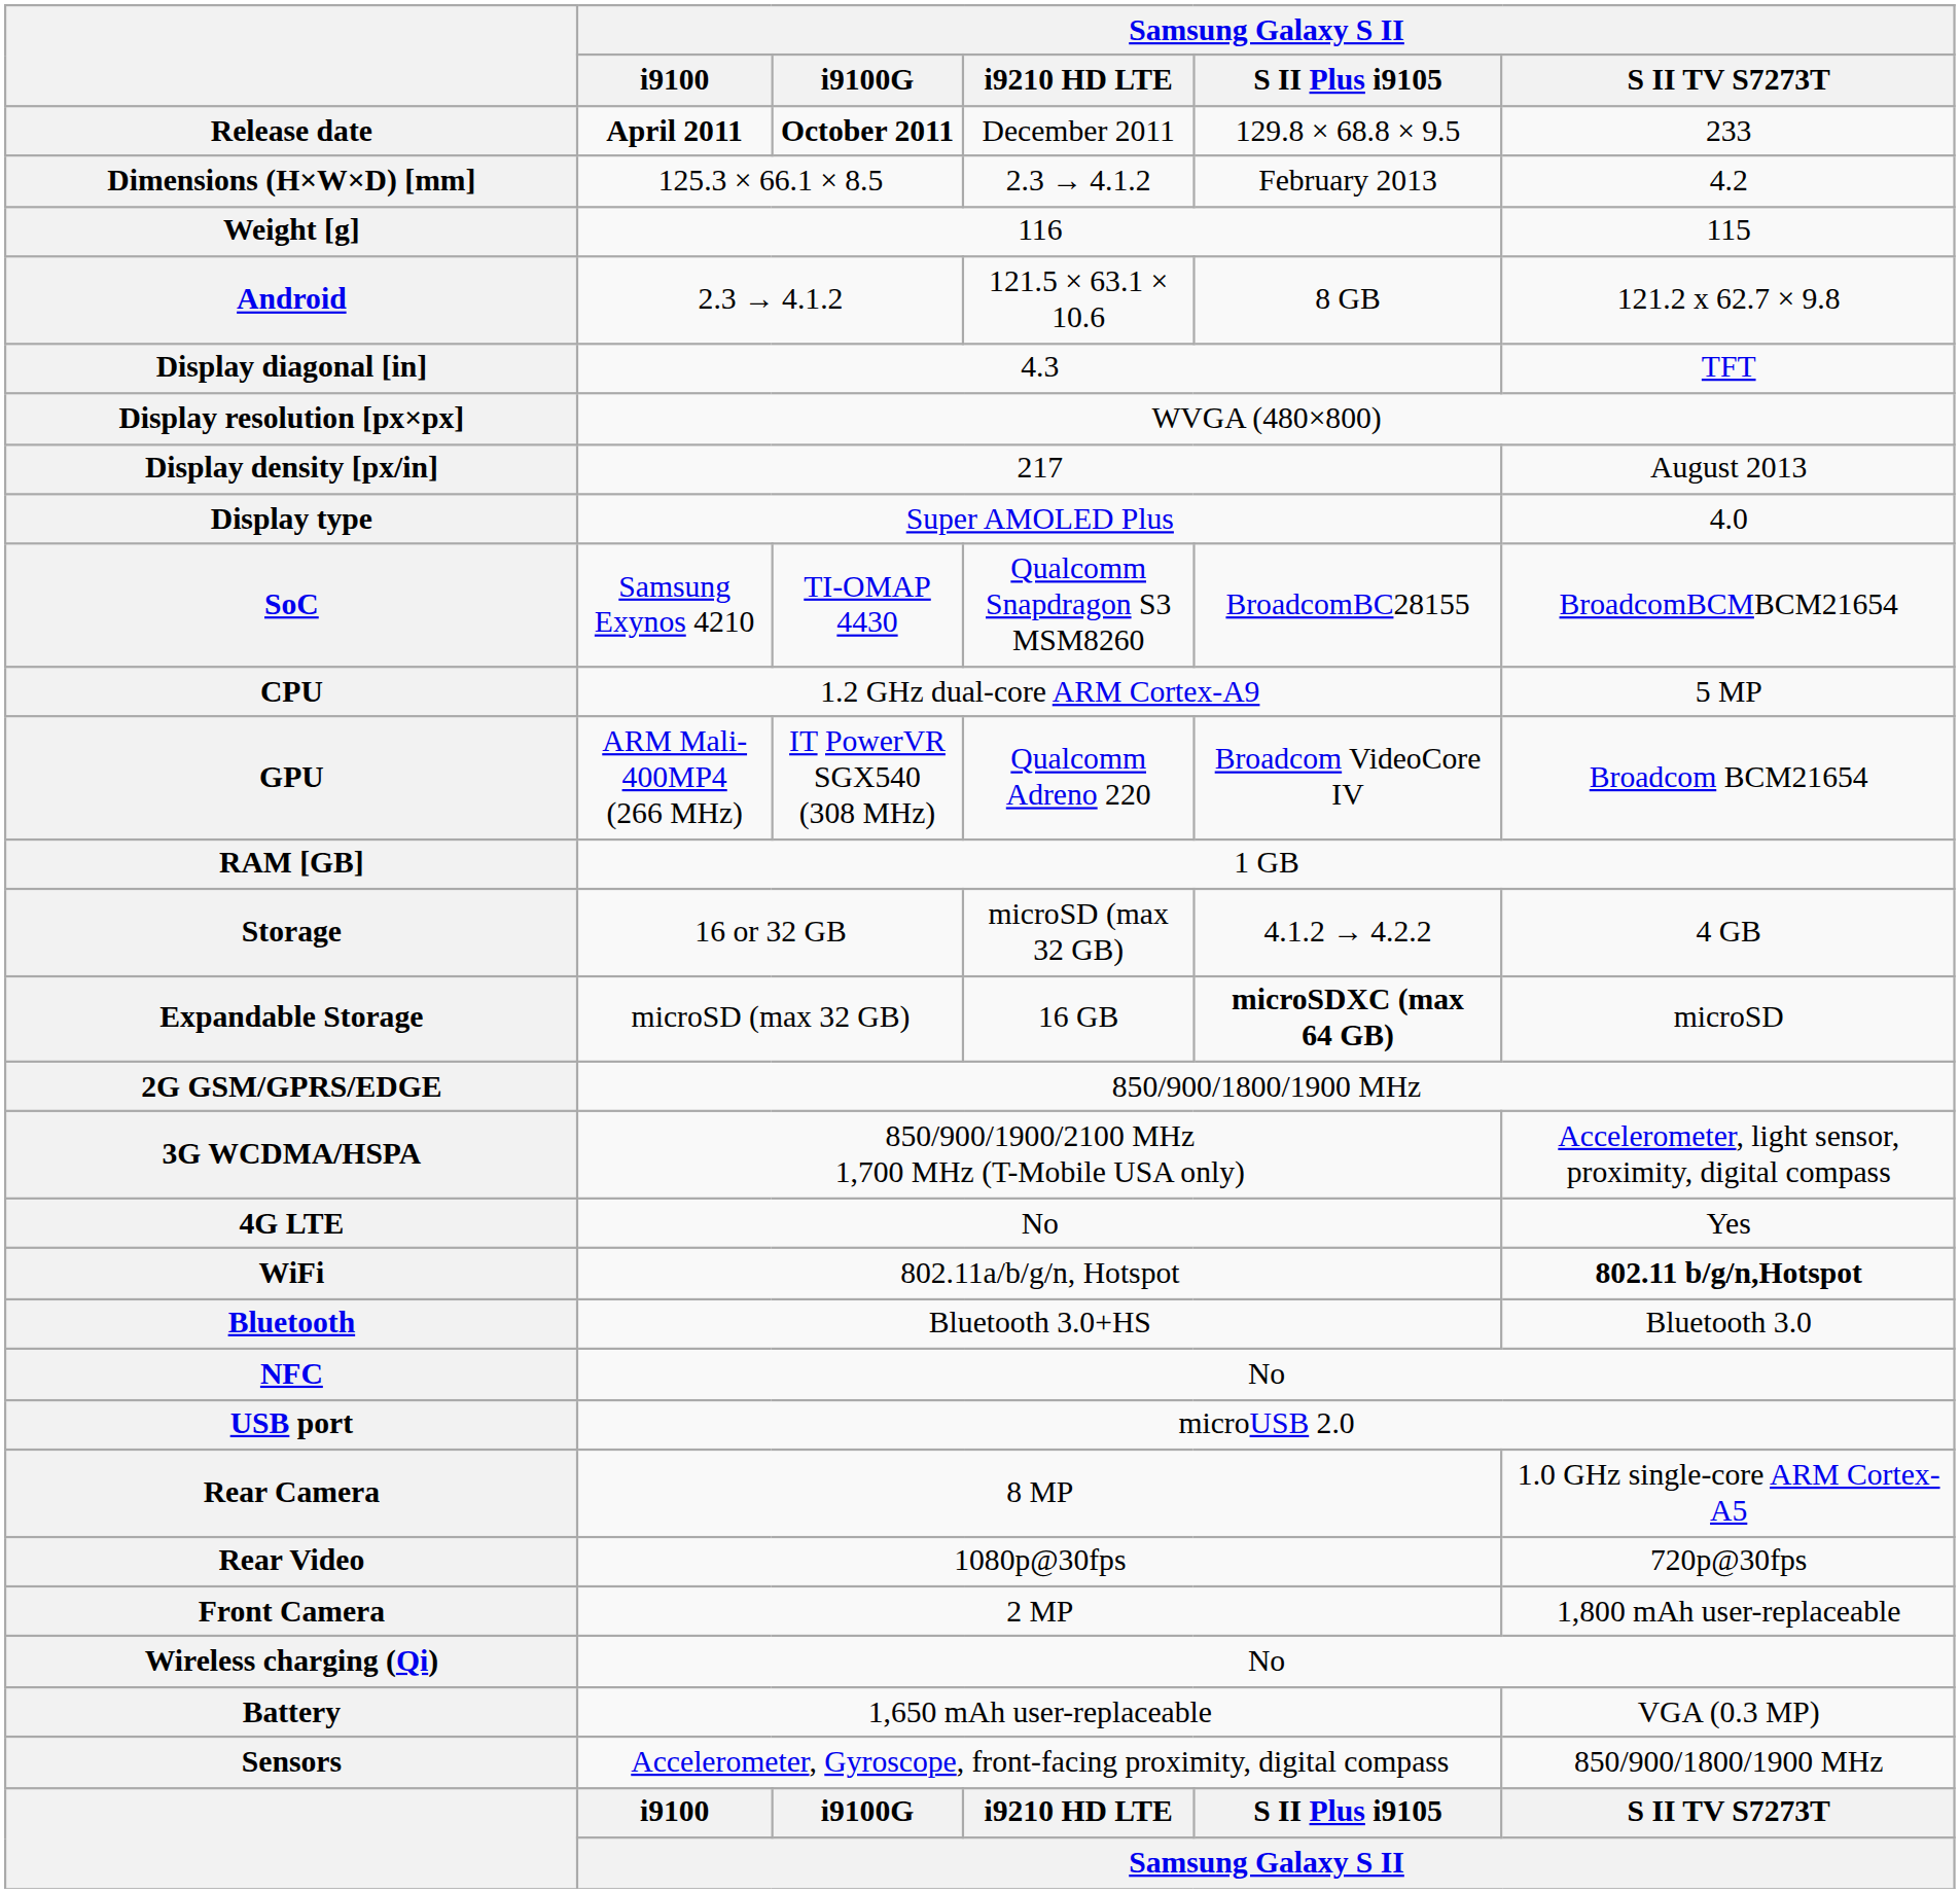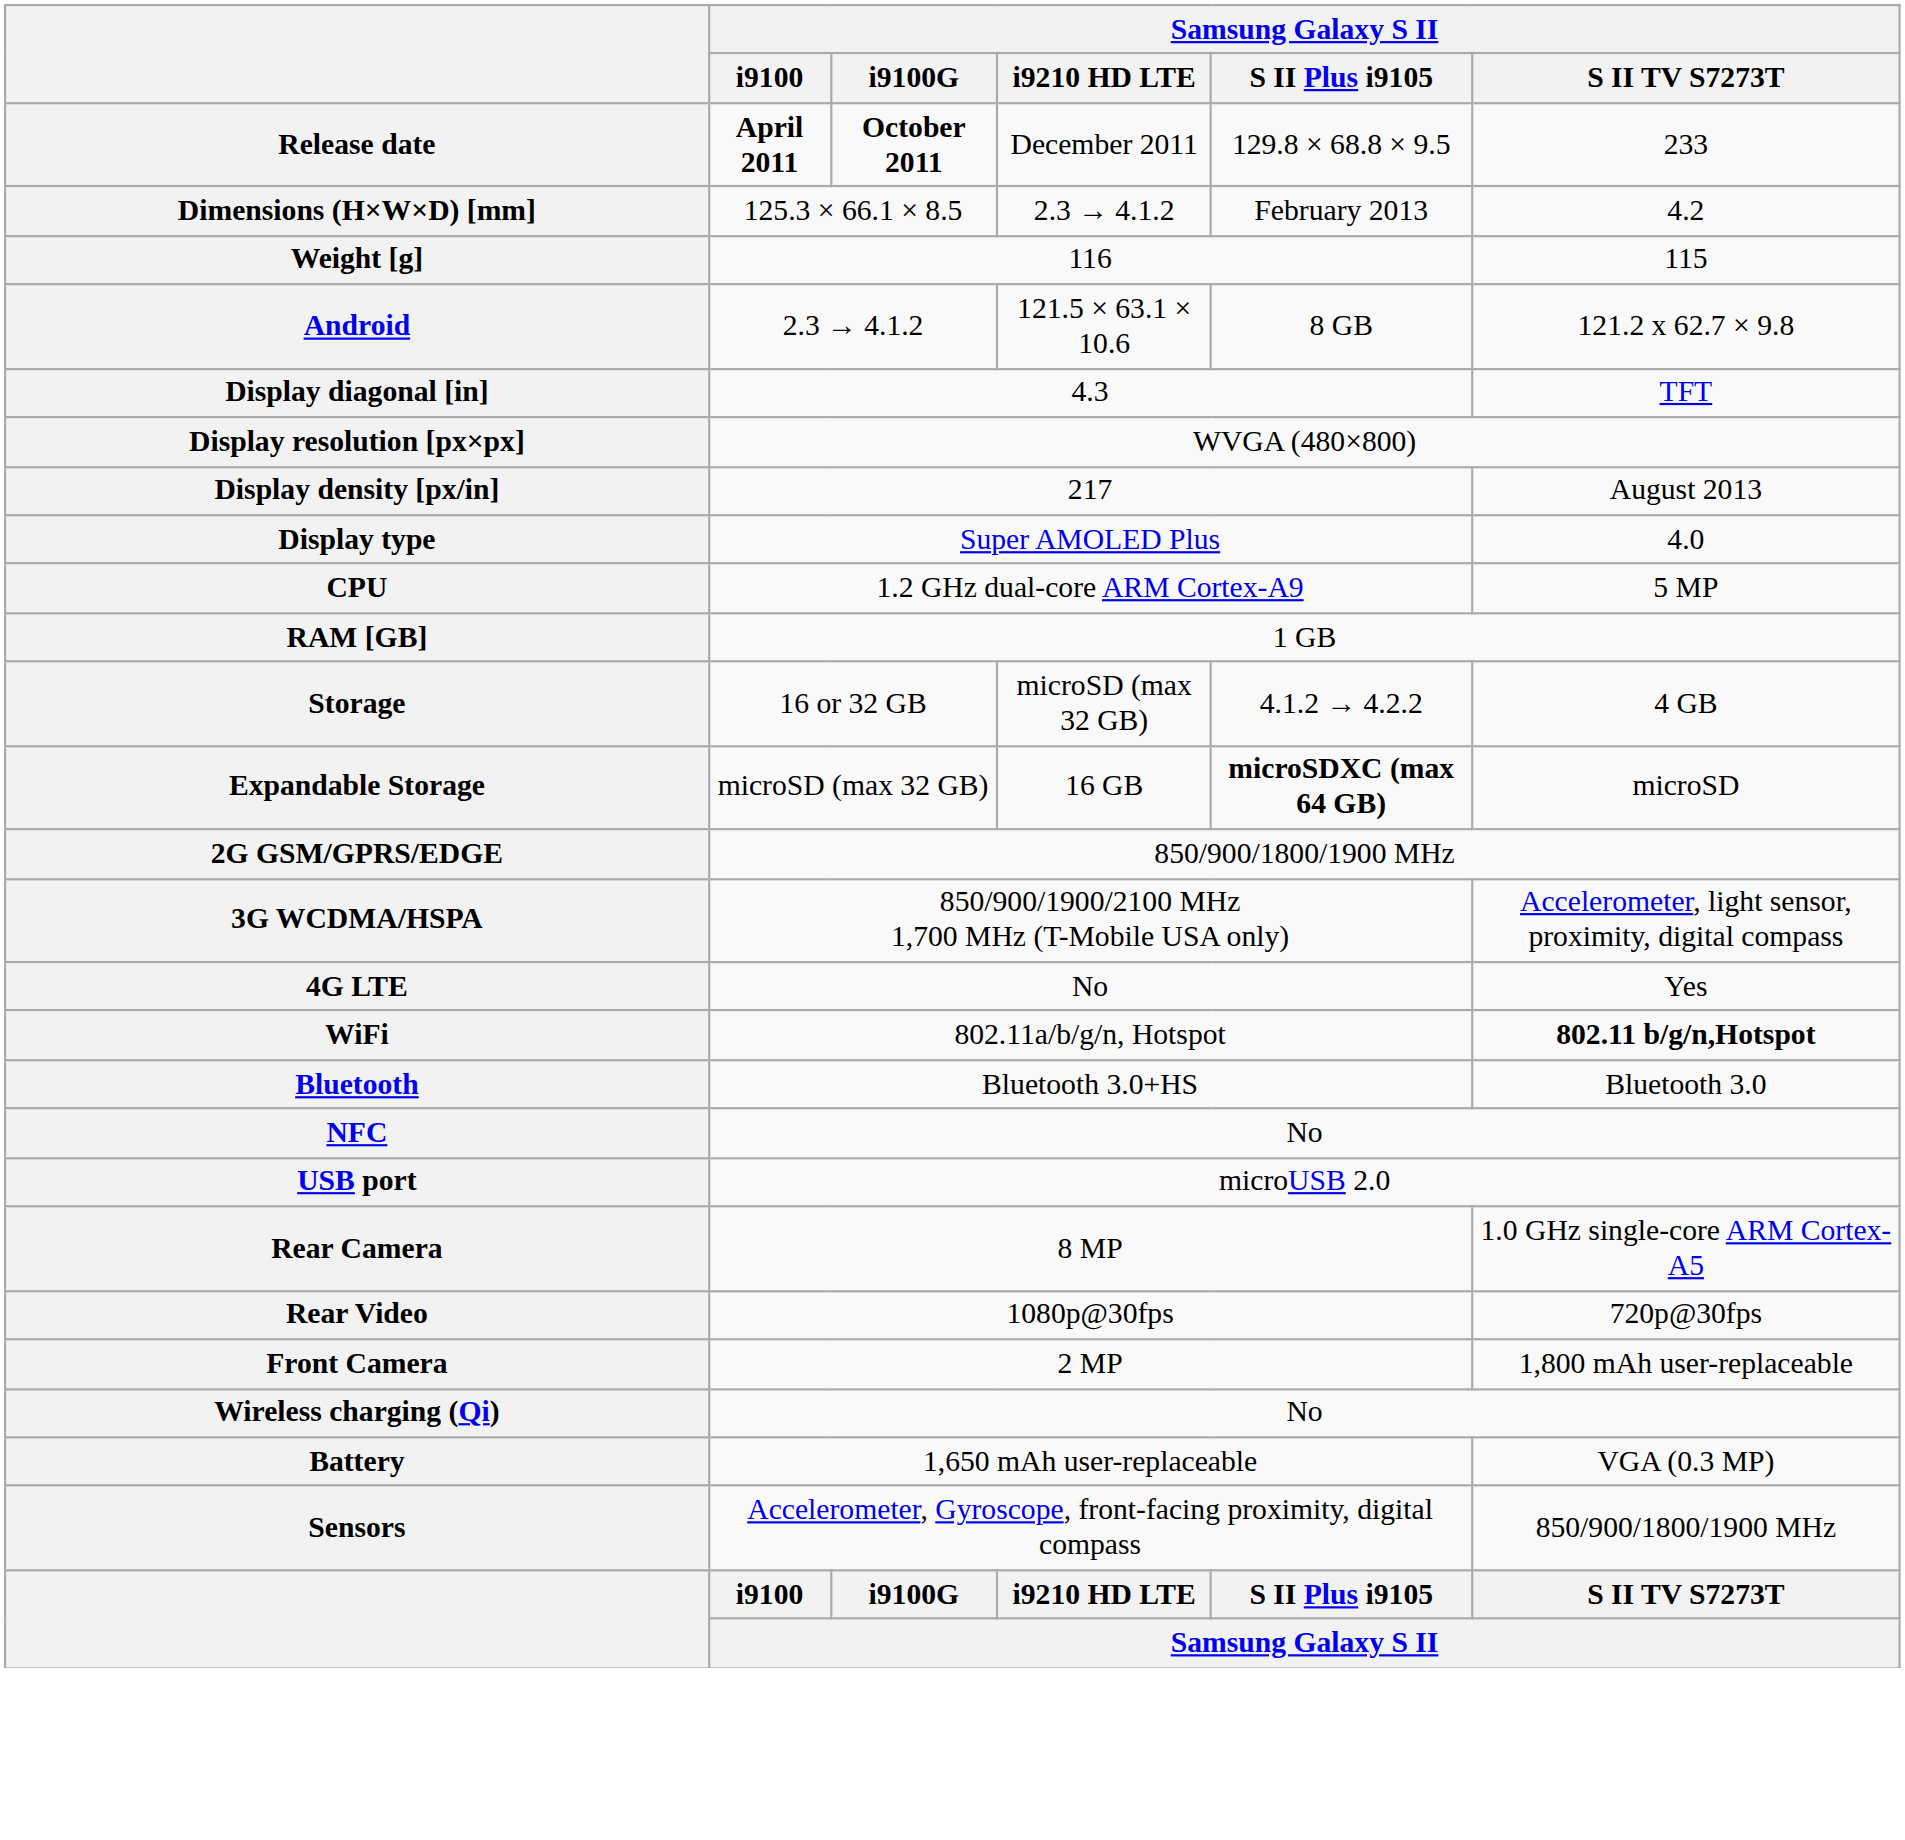 <table class="wikitable" style="text-align: center; font-size:85%">
 <tr>
 <th width="8%" rowspan="2"></th>
 <th width="8%" colspan="5"><a href='#'>Samsung Galaxy S II</a></th>
 </tr>
 <tr>
 <th>i9100</th>
 <th>i9100G</th>
 <th>i9210 HD LTE</th>
 <th>S II <a href='#'>Plus</a> i9105</th>
 <th>S II TV S7273T</th>
 </tr>
 <tr>
 <th>Release date</th>
 <td colspan="1"><strong>April 2011</strong></td>
 <td colspan="1"><strong>October 2011</strong></td>
 <td colspan="1">December 2011</td>
 <td colspan="1">129.8 × 68.8 × 9.5</td>
 <td colspan="1">233</td>
 </tr>
 <tr>
 <th title="height × width × depth, all in millimetres">Dimensions (H×W×D) [mm]</th>
 <td colspan="2">125.3 × 66.1 × 8.5</td>
 <td colspan="1">2.3 → 4.1.2</td>
 <td colspan="1">February 2013</td>
 <td colspan="1">4.2</td>
 </tr>
 <tr>
 <th title="weight with battery in grams">Weight [g]</th>
 <td colspan="4">116</td>
 <td colspan="1">115</td>
 </tr>
 <tr>
 <th title="Operating System"><a href='#'>Android</a></th>
 <td colspan="2">2.3 → 4.1.2</td>
 <td colspan="1">121.5 × 63.1 × 10.6</td>
 <td colspan="1">8 GB</td>
 <td colspan="1">121.2 x 62.7 × 9.8</td>
 </tr>
 <tr>
 <th>Display diagonal [in]</th>
 <td colspan="4">4.3</td>
 <td colspan="1"><a href='#'>TFT</a></td>
 </tr>
 <tr>
 <th>Display resolution [px×px]</th>
 <td colspan="5">WVGA (480×800)</td>
 </tr>
 <tr>
 <th>Display density [px/in]</th>
 <td colspan="4">217</td>
 <td colspan="1">August 2013</td>
 </tr>
 <tr>
 <th>Display type</th>
 <td colspan="4"><a href='#'>Super AMOLED Plus</a></td>
 <td colspan="1">4.0</td>
 </tr>
 <tr>
-<th><a href='#'>SoC</a></th>
-<td colspan="1"><a href='#'>Samsung Exynos</a> 4210</td>
-<td colspan="1"><a href='#'>TI-OMAP 4430</a></td>
-<td colspan="1"><a href='#'>Qualcomm Snapdragon</a> S3 MSM8260</td>
-<td colspan="1"><a href='#'>BroadcomBC</a>28155</td>
-<td colspan="1"><a href='#'>BroadcomBCM</a>BCM21654</td>
-</tr>
-<tr>
 <th>CPU</th>
 <td colspan="4">1.2 GHz dual-core <a href='#'>ARM Cortex-A9</a></td>
 <td colspan="1">5 MP</td>
-</tr>
-<tr>
-<th>GPU</th>
-<td colspan="1"><a href='#'>ARM Mali-400MP4</a> <br>(266 MHz)</td>
-<td colspan="1"><a href='#'>IT</a> <a href='#'>PowerVR</a> SGX540<br> (308 MHz)</td>
-<td colspan="1"><a href='#'>Qualcomm Adreno</a> 220</td>
-<td colspan="1"><a href='#'>Broadcom</a> VideoCore IV</td>
-<td colspan="1"><a href='#'>Broadcom</a> BCM21654</td>
 </tr>
 <tr>
 <th>RAM [GB]</th>
 <td colspan="5">1 GB</td>
 </tr>
 <tr>
 <th>Storage</th>
 <td colspan="2">16 or 32 GB</td>
 <td colspan="1">microSD (max 32 GB)</td>
 <td colspan="1">4.1.2 → 4.2.2</td>
 <td colspan="1">4 GB</td>
 </tr>
 <tr>
 <th>Expandable Storage</th>
 <td colspan="2">microSD (max 32 GB)</td>
 <td colspan="1">16 GB</td>
 <td colspan="1"><strong>microSDXC (max 64 GB)</strong></td>
 <td colspan="1">microSD</td>
 </tr>
 <tr>
 <th>2G GSM/GPRS/EDGE</th>
 <td colspan="5">850/900/1800/1900 MHz</td>
 </tr>
 <tr>
 <th>3G WCDMA/HSPA</th>
 <td colspan="4">850/900/1900/2100 MHz<br>1,700 MHz (T-Mobile USA only)</td>
 <td colspan="1"><a href='#'>Accelerometer</a>, light sensor, proximity, digital compass</td>
 </tr>
 <tr>
 <th>4G LTE</th>
 <td colspan="4">No</td>
 <td colspan="1">Yes</td>
 </tr>
 <tr>
 <th>WiFi</th>
 <td colspan="4">802.11a/b/g/n, Hotspot</td>
 <td colspan="1"><strong>802.11 b/g/n,Hotspot</strong></td>
 </tr>
 <tr>
 <th><a href='#'>Bluetooth</a></th>
 <td colspan="4">Bluetooth 3.0+HS</td>
 <td colspan="1">Bluetooth 3.0</td>
 </tr>
 <tr>
 <th><a href='#'>NFC</a></th>
 <td colspan="5">No</td>
 </tr>
 <tr>
 <th><a href='#'>USB</a> port</th>
 <td colspan="5">micro<a href='#'>USB</a> 2.0</td>
 </tr>
 <tr>
 <th>Rear Camera</th>
 <td colspan="4">8 MP</td>
 <td colspan="1">1.0 GHz single-core <a href='#'>ARM Cortex-A5</a></td>
 </tr>
 <tr>
 <th>Rear Video</th>
 <td colspan="4">1080p@30fps</td>
 <td colspan="1">720p@30fps</td>
 </tr>
 <tr>
 <th>Front Camera</th>
 <td colspan="4">2 MP</td>
 <td colspan="1">1,800 mAh user-replaceable</td>
 </tr>
 <tr>
 <th>Wireless charging (<a href='#'>Qi</a>)</th>
 <td colspan="5">No</td>
 </tr>
 <tr>
 <th>Battery</th>
 <td colspan="4">1,650 mAh user-replaceable</td>
 <td colspan="1">VGA (0.3 MP)</td>
 </tr>
 <tr>
 <th>Sensors</th>
 <td colspan="4"><a href='#'>Accelerometer</a>, <a href='#'>Gyroscope</a>, front-facing proximity, digital compass</td>
 <td colspan="1">850/900/1800/1900 MHz</td>
 </tr>
 <tr>
 <th width="8%" rowspan="2"></th>
 <th>i9100</th>
 <th>i9100G</th>
 <th>i9210 HD LTE</th>
 <th>S II <a href='#'>Plus</a> i9105</th>
 <th>S II TV S7273T</th>
 </tr>
 <tr>
 <th width="8%" colspan="5"><a href='#'>Samsung Galaxy S II</a></th>
 </tr>
 </table>
